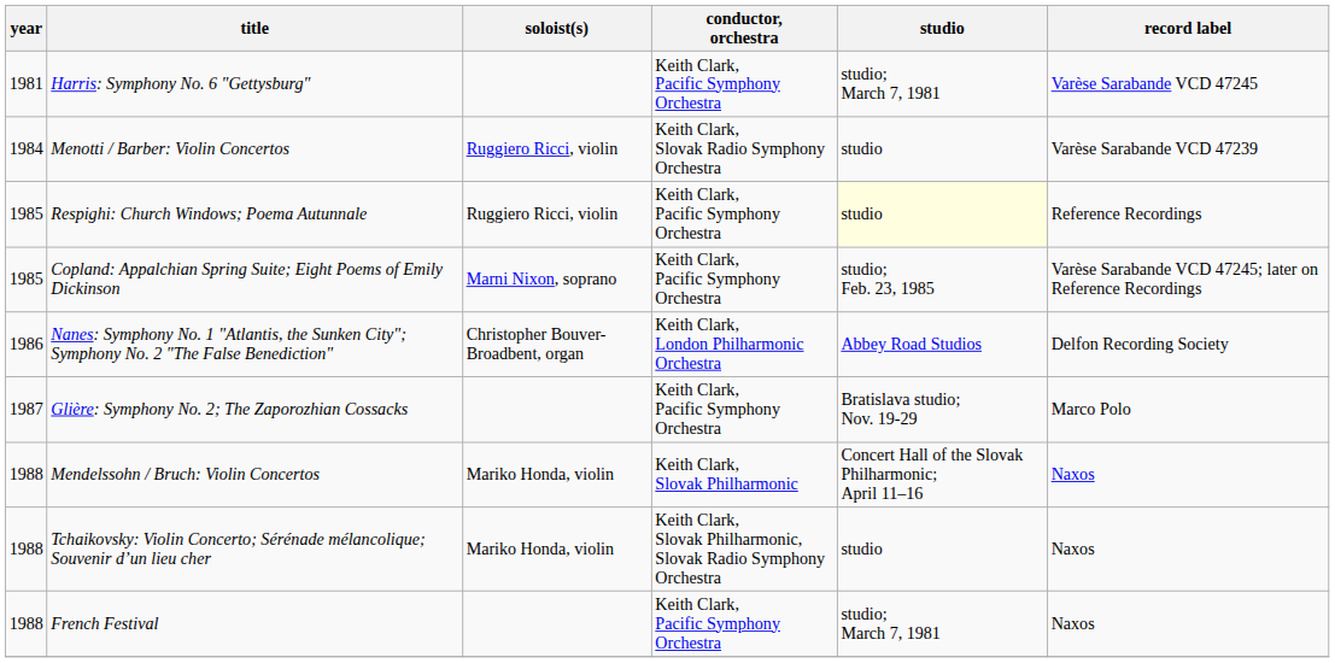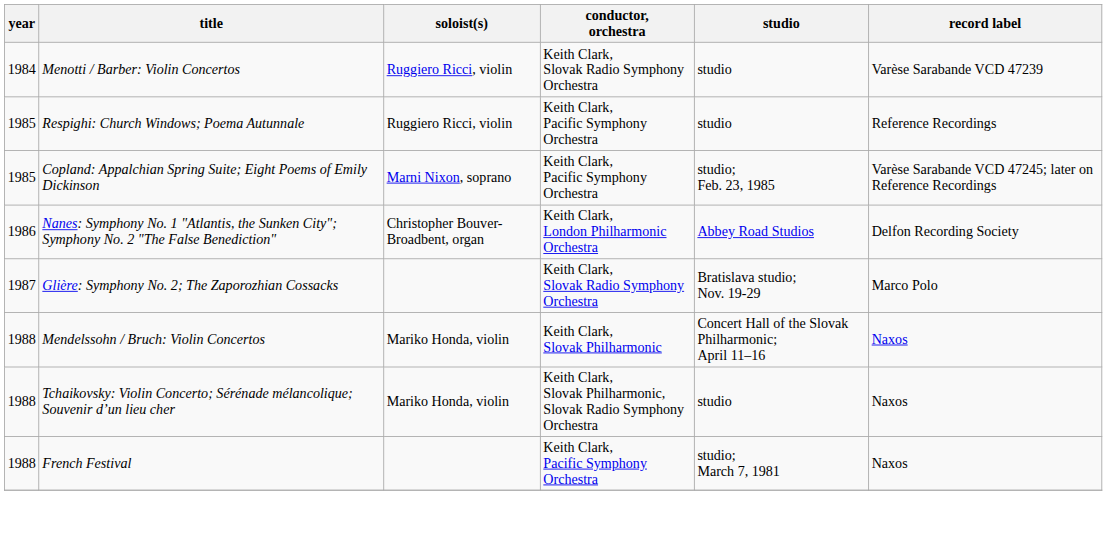 <table class="wikitable">
 <tr>
 <th>year</th>
 <th>title</th>
 <th>soloist(s)</th>
 <th>conductor,<br>orchestra</th>
 <th>studio</th>
 <th>record label</th>
-</tr>
-<tr>
-<td>1981</td>
-<td><em><a href='#'>Harris</a>: Symphony No. 6 "Gettysburg"</em></td>
-<td></td>
-<td>Keith Clark,<br><a href='#'>Pacific Symphony Orchestra</a></td>
-<td>studio;<br>March 7, 1981</td>
-<td><a href='#'>Varèse Sarabande</a> VCD 47245</td>
 </tr>
 <tr>
 <td>1984</td>
 <td><em>Menotti / Barber: Violin Concertos</em></td>
 <td><a href='#'>Ruggiero Ricci</a>, violin</td>
 <td>Keith Clark,<br>Slovak Radio Symphony Orchestra</td>
 <td>studio</td>
 <td>Varèse Sarabande VCD 47239</td>
 </tr>
 <tr>
 <td>1985</td>
 <td><em>Respighi: Church Windows; Poema Autunnale</em></td>
 <td>Ruggiero Ricci, violin</td>
 <td>Keith Clark,<br>Pacific Symphony Orchestra</td>
-<td style="background: lightyellow;">studio</td>
+<td>studio</td>
 <td>Reference Recordings</td>
 </tr>
 <tr>
 <td>1985</td>
 <td><em>Copland: Appalchian Spring Suite; Eight Poems of Emily Dickinson</em></td>
 <td><a href='#'>Marni Nixon</a>, soprano</td>
 <td>Keith Clark,<br>Pacific Symphony Orchestra</td>
 <td>studio;<br>Feb. 23, 1985</td>
 <td>Varèse Sarabande VCD 47245; later on Reference Recordings</td>
 </tr>
 <tr>
 <td>1986</td>
 <td><em><a href='#'>Nanes</a>: Symphony No. 1 "Atlantis, the Sunken City"; Symphony No. 2 "The False Benediction"</em></td>
 <td>Christopher Bouver-Broadbent, organ</td>
 <td>Keith Clark,<br><a href='#'>London Philharmonic Orchestra</a></td>
 <td><a href='#'>Abbey Road Studios</a></td>
 <td>Delfon Recording Society</td>
 </tr>
 <tr>
 <td>1987</td>
 <td><em><a href='#'>Glière</a>: Symphony No. 2; The Zaporozhian Cossacks</em></td>
 <td></td>
-<td>Keith Clark,<br>Pacific Symphony Orchestra</td>
+<td>Keith Clark,<br><a href='#'>Slovak Radio Symphony Orchestra</a></td>
 <td>Bratislava studio;<br>Nov. 19-29</td>
 <td>Marco Polo</td>
 </tr>
 <tr>
 <td>1988</td>
 <td><em>Mendelssohn / Bruch: Violin Concertos</em></td>
 <td>Mariko Honda, violin</td>
 <td>Keith Clark,<br><a href='#'>Slovak Philharmonic</a></td>
 <td>Concert Hall of the Slovak Philharmonic;<br>April 11–16</td>
 <td><a href='#'>Naxos</a></td>
 </tr>
 <tr>
 <td>1988</td>
 <td><em>Tchaikovsky: Violin Concerto; Sérénade mélancolique; Souvenir d’un lieu cher</em></td>
 <td>Mariko Honda, violin</td>
 <td>Keith Clark,<br>Slovak Philharmonic,<br>Slovak Radio Symphony Orchestra</td>
 <td>studio</td>
 <td>Naxos</td>
 </tr>
 <tr>
 <td>1988</td>
 <td><em>French Festival</em></td>
 <td></td>
 <td>Keith Clark,<br><a href='#'>Pacific Symphony Orchestra</a></td>
 <td>studio;<br>March 7, 1981</td>
 <td>Naxos</td>
 </tr>
 <tr>
 </tr>
 </table>
